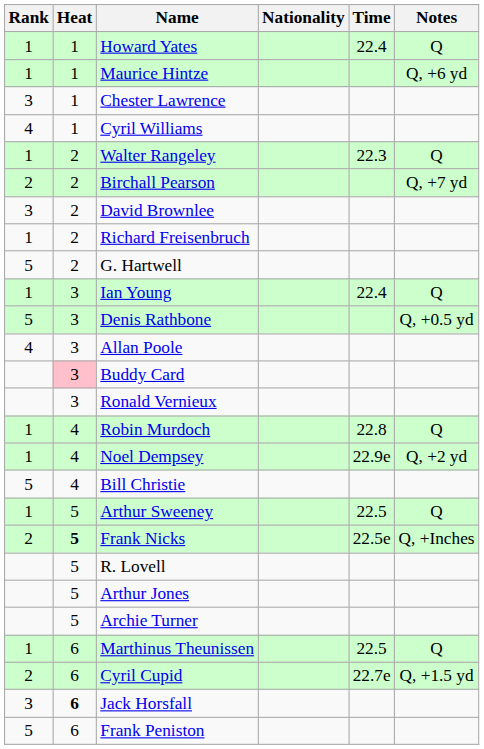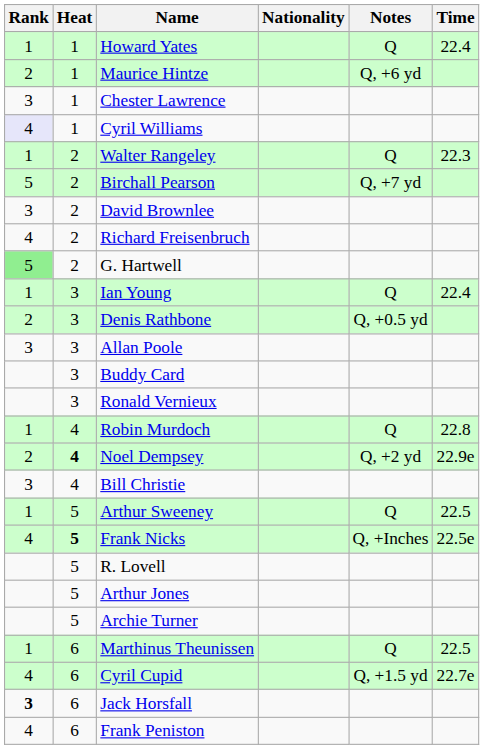 <table class="wikitable sortable" style="text-align:center">
 <tr>
 <th>Rank</th>
 <th>Heat</th>
 <th>Name</th>
 <th>Nationality</th>
+<th>Notes</th>
 <th>Time</th>
-<th>Notes</th>
 </tr>
 <tr bgcolor=ccffcc>
 <td>1</td>
 <td>1</td>
 <td align=left><a href='#'>Howard Yates</a></td>
 <td align=left></td>
+<td>Q</td>
 <td>22.4</td>
-<td>Q</td>
 </tr>
 <tr bgcolor=ccffcc>
-<td>1</td>
+<td>2</td>
 <td>1</td>
 <td align=left><a href='#'>Maurice Hintze</a></td>
 <td align=left></td>
+<td>Q, +6 yd</td>
 <td></td>
-<td>Q, +6 yd</td>
 </tr>
 <tr>
 <td>3</td>
 <td>1</td>
 <td align=left><a href='#'>Chester Lawrence</a></td>
 <td align=left></td>
 <td></td>
 <td></td>
 </tr>
 <tr>
-<td>4</td>
+<td style="background: lavender;">4</td>
 <td>1</td>
 <td align=left><a href='#'>Cyril Williams</a></td>
 <td align=left></td>
 <td></td>
 <td></td>
 </tr>
 <tr bgcolor=ccffcc>
 <td>1</td>
 <td>2</td>
 <td align=left><a href='#'>Walter Rangeley</a></td>
 <td align=left></td>
+<td>Q</td>
 <td>22.3</td>
-<td>Q</td>
 </tr>
 <tr bgcolor=ccffcc>
-<td>2</td>
+<td>5</td>
 <td>2</td>
 <td align=left><a href='#'>Birchall Pearson</a></td>
 <td align=left></td>
+<td>Q, +7 yd</td>
 <td></td>
-<td>Q, +7 yd</td>
 </tr>
 <tr>
 <td>3</td>
 <td>2</td>
 <td align=left><a href='#'>David Brownlee</a></td>
 <td align=left></td>
 <td></td>
 <td></td>
 </tr>
 <tr>
-<td>1</td>
+<td>4</td>
 <td>2</td>
 <td align=left><a href='#'>Richard Freisenbruch</a></td>
 <td align=left></td>
 <td></td>
 <td></td>
 </tr>
 <tr>
-<td>5</td>
+<td style="background: lightgreen;">5</td>
 <td>2</td>
 <td align=left>G. Hartwell</td>
 <td align=left></td>
 <td></td>
 <td></td>
 </tr>
 <tr bgcolor=ccffcc>
 <td>1</td>
 <td>3</td>
 <td align=left><a href='#'>Ian Young</a></td>
 <td align=left></td>
+<td>Q</td>
 <td>22.4</td>
-<td>Q</td>
 </tr>
 <tr bgcolor=ccffcc>
-<td>5</td>
+<td>2</td>
 <td>3</td>
 <td align=left><a href='#'>Denis Rathbone</a></td>
 <td align=left></td>
+<td>Q, +0.5 yd</td>
 <td></td>
-<td>Q, +0.5 yd</td>
 </tr>
 <tr>
-<td>4</td>
+<td>3</td>
 <td>3</td>
 <td align=left><a href='#'>Allan Poole</a></td>
 <td align=left></td>
 <td></td>
 <td></td>
 </tr>
 <tr>
 <td></td>
-<td style="background: pink;">3</td>
+<td>3</td>
 <td align=left><a href='#'>Buddy Card</a></td>
 <td align=left></td>
 <td></td>
 <td></td>
 </tr>
 <tr>
 <td></td>
 <td>3</td>
 <td align=left><a href='#'>Ronald Vernieux</a></td>
 <td align=left></td>
 <td></td>
 <td></td>
 </tr>
 <tr bgcolor=ccffcc>
 <td>1</td>
 <td>4</td>
 <td align=left><a href='#'>Robin Murdoch</a></td>
 <td align=left></td>
+<td>Q</td>
 <td>22.8</td>
-<td>Q</td>
 </tr>
 <tr bgcolor=ccffcc>
-<td>1</td>
-<td>4</td>
+<td>2</td>
+<td><strong>4</strong></td>
 <td align=left><a href='#'>Noel Dempsey</a></td>
 <td align=left></td>
+<td>Q, +2 yd</td>
 <td>22.9e</td>
-<td>Q, +2 yd</td>
 </tr>
 <tr>
-<td>5</td>
+<td>3</td>
 <td>4</td>
 <td align=left><a href='#'>Bill Christie</a></td>
 <td align=left></td>
 <td></td>
 <td></td>
 </tr>
 <tr bgcolor=ccffcc>
 <td>1</td>
 <td>5</td>
 <td align=left><a href='#'>Arthur Sweeney</a></td>
 <td align=left></td>
+<td>Q</td>
 <td>22.5</td>
-<td>Q</td>
 </tr>
 <tr bgcolor=ccffcc>
-<td>2</td>
+<td>4</td>
 <td><strong>5</strong></td>
 <td align=left><a href='#'>Frank Nicks</a></td>
 <td align=left></td>
+<td>Q, +Inches</td>
 <td>22.5e</td>
-<td>Q, +Inches</td>
 </tr>
 <tr>
 <td></td>
 <td>5</td>
 <td align=left>R. Lovell</td>
 <td align=left></td>
 <td></td>
 <td></td>
 </tr>
 <tr>
 <td></td>
 <td>5</td>
 <td align=left><a href='#'>Arthur Jones</a></td>
 <td align=left></td>
 <td></td>
 <td></td>
 </tr>
 <tr>
 <td></td>
 <td>5</td>
 <td align=left><a href='#'>Archie Turner</a></td>
 <td align=left></td>
 <td></td>
 <td></td>
 </tr>
 <tr bgcolor=ccffcc>
 <td>1</td>
 <td>6</td>
 <td align=left><a href='#'>Marthinus Theunissen</a></td>
 <td align=left></td>
+<td>Q</td>
 <td>22.5</td>
-<td>Q</td>
 </tr>
 <tr bgcolor=ccffcc>
-<td>2</td>
+<td>4</td>
 <td>6</td>
 <td align=left><a href='#'>Cyril Cupid</a></td>
 <td align=left></td>
+<td>Q, +1.5 yd</td>
 <td>22.7e</td>
-<td>Q, +1.5 yd</td>
 </tr>
 <tr>
-<td>3</td>
-<td><strong>6</strong></td>
+<td><strong>3</strong></td>
+<td>6</td>
 <td align=left><a href='#'>Jack Horsfall</a></td>
 <td align=left></td>
 <td></td>
 <td></td>
 </tr>
 <tr>
-<td>5</td>
+<td>4</td>
 <td>6</td>
 <td align=left><a href='#'>Frank Peniston</a></td>
 <td align=left></td>
 <td></td>
 <td></td>
 </tr>
 </table>
